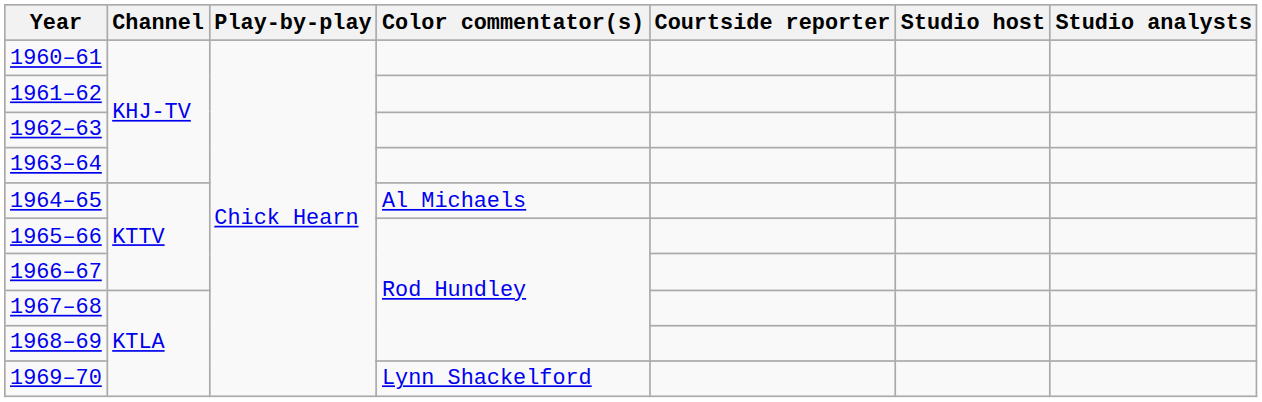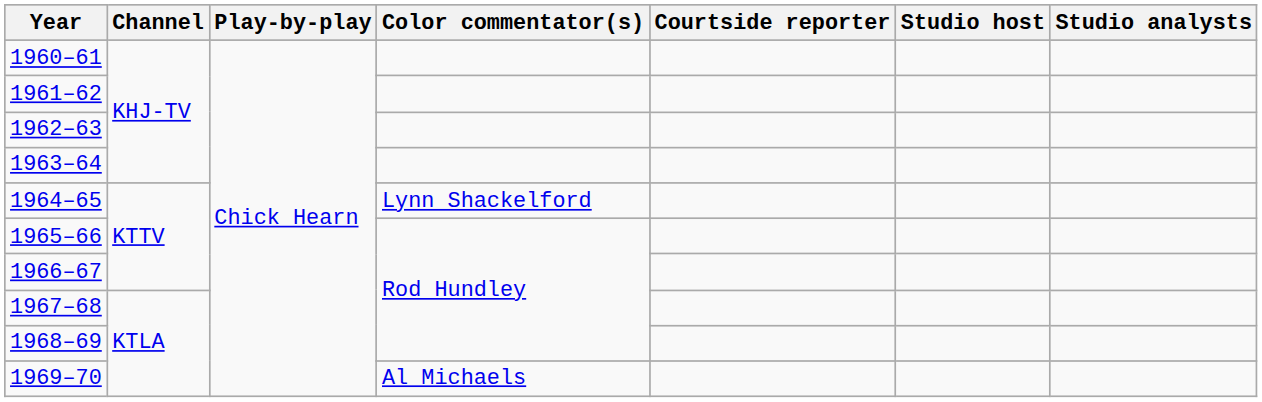 <table class="wikitable">
 <tr>
 <th>Year</th>
 <th>Channel</th>
 <th>Play-by-play</th>
 <th>Color commentator(s)</th>
 <th>Courtside reporter</th>
 <th>Studio host</th>
 <th>Studio analysts</th>
 </tr>
 <tr>
 <td><a href='#'>1960–61</a></td>
 <td rowspan="4"><a href='#'>KHJ-TV</a></td>
 <td rowspan=10><a href='#'>Chick Hearn</a></td>
 <td></td>
 <td></td>
 <td></td>
 <td></td>
 </tr>
 <tr>
 <td><a href='#'>1961–62</a></td>
 <td></td>
 <td></td>
 <td></td>
 <td></td>
 </tr>
 <tr>
 <td><a href='#'>1962–63</a></td>
 <td></td>
 <td></td>
 <td></td>
 <td></td>
 </tr>
 <tr>
 <td><a href='#'>1963–64</a></td>
 <td></td>
 <td></td>
 <td></td>
 <td></td>
 </tr>
 <tr>
 <td><a href='#'>1964–65</a></td>
 <td rowspan="3"><a href='#'>KTTV</a></td>
-<td><a href='#'>Al Michaels</a></td>
+<td><a href='#'>Lynn Shackelford</a></td>
 <td></td>
 <td></td>
 <td></td>
 </tr>
 <tr>
 <td><a href='#'>1965–66</a></td>
 <td rowspan="4"><a href='#'>Rod Hundley</a></td>
 <td></td>
 <td></td>
 <td></td>
 </tr>
 <tr>
 <td><a href='#'>1966–67</a></td>
 <td></td>
 <td></td>
 <td></td>
 </tr>
 <tr>
 <td><a href='#'>1967–68</a></td>
 <td rowspan="3"><a href='#'>KTLA</a></td>
 <td></td>
 <td></td>
 <td></td>
 </tr>
 <tr>
 <td><a href='#'>1968–69</a></td>
 <td></td>
 <td></td>
 <td></td>
 </tr>
 <tr>
 <td><a href='#'>1969–70</a></td>
-<td><a href='#'>Lynn Shackelford</a></td>
+<td><a href='#'>Al Michaels</a></td>
 <td></td>
 <td></td>
 <td></td>
 </tr>
 </table>
